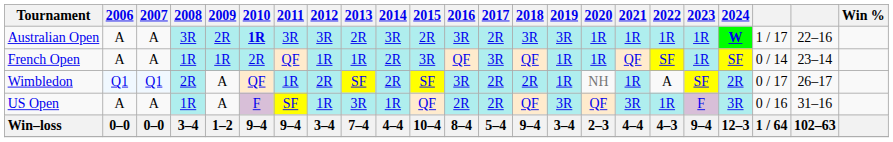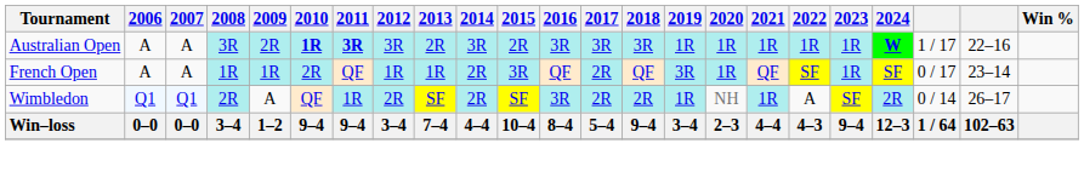 <table class=wikitable style=text-align:center;>
 <tr>
 <th>Tournament</th>
 <th><a href='#'>2006</a></th>
 <th><a href='#'>2007</a></th>
 <th><a href='#'>2008</a></th>
 <th><a href='#'>2009</a></th>
 <th><a href='#'>2010</a></th>
 <th><a href='#'>2011</a></th>
 <th><a href='#'>2012</a></th>
 <th><a href='#'>2013</a></th>
 <th><a href='#'>2014</a></th>
 <th><a href='#'>2015</a></th>
 <th><a href='#'>2016</a></th>
 <th><a href='#'>2017</a></th>
 <th><a href='#'>2018</a></th>
 <th><a href='#'>2019</a></th>
 <th><a href='#'>2020</a></th>
 <th><a href='#'>2021</a></th>
 <th><a href='#'>2022</a></th>
 <th><a href='#'>2023</a></th>
 <th><a href='#'>2024</a></th>
 <th></th>
 <th></th>
 <th>Win %</th>
 </tr>
 <tr>
 <td align=left><a href='#'>Australian Open</a></td>
 <td>A</td>
 <td>A</td>
 <td bgcolor=afeeee><a href='#'>3R</a></td>
 <td bgcolor=afeeee><a href='#'>2R</a></td>
 <td bgcolor=afeeee><strong><a href='#'>1R</a></strong></td>
-<td bgcolor=afeeee><a href='#'>3R</a></td>
-<td bgcolor=afeeee><a href='#'>3R</a></td>
-<td bgcolor=afeeee><a href='#'>2R</a></td>
+<td bgcolor=afeeee><strong><a href='#'>3R</a></strong></td>
 <td bgcolor=afeeee><a href='#'>3R</a></td>
 <td bgcolor=afeeee><a href='#'>2R</a></td>
 <td bgcolor=afeeee><a href='#'>3R</a></td>
 <td bgcolor=afeeee><a href='#'>2R</a></td>
 <td bgcolor=afeeee><a href='#'>3R</a></td>
 <td bgcolor=afeeee><a href='#'>3R</a></td>
+<td bgcolor=afeeee><a href='#'>3R</a></td>
+<td bgcolor=afeeee><a href='#'>1R</a></td>
 <td bgcolor=afeeee><a href='#'>1R</a></td>
 <td bgcolor=afeeee><a href='#'>1R</a></td>
 <td bgcolor=afeeee><a href='#'>1R</a></td>
 <td bgcolor=afeeee><a href='#'>1R</a></td>
 <td style="background:lime;"><a href='#'><strong>W</strong></a></td>
 <td>1 / 17</td>
 <td>22–16</td>
 <td></td>
 </tr>
 <tr>
 <td align=left><a href='#'>French Open</a></td>
 <td>A</td>
 <td>A</td>
 <td bgcolor=afeeee><a href='#'>1R</a></td>
 <td bgcolor=afeeee><a href='#'>1R</a></td>
 <td bgcolor=afeeee><a href='#'>2R</a></td>
 <td bgcolor=ffebcd><a href='#'>QF</a></td>
 <td bgcolor=afeeee><a href='#'>1R</a></td>
 <td bgcolor=afeeee><a href='#'>1R</a></td>
 <td bgcolor=afeeee><a href='#'>2R</a></td>
 <td bgcolor=afeeee><a href='#'>3R</a></td>
 <td bgcolor=ffebcd><a href='#'>QF</a></td>
+<td bgcolor=afeeee><a href='#'>2R</a></td>
+<td bgcolor=ffebcd><a href='#'>QF</a></td>
 <td bgcolor=afeeee><a href='#'>3R</a></td>
-<td bgcolor=ffebcd><a href='#'>QF</a></td>
-<td bgcolor=afeeee><a href='#'>1R</a></td>
 <td bgcolor=afeeee><a href='#'>1R</a></td>
 <td bgcolor=ffebcd><a href='#'>QF</a></td>
 <td bgcolor=yellow><a href='#'>SF</a></td>
 <td bgcolor=afeeee><a href='#'>1R</a></td>
 <td bgcolor=yellow><a href='#'>SF</a></td>
-<td>0 / 14</td>
+<td>0 / 17</td>
 <td>23–14</td>
 <td></td>
 </tr>
 <tr>
 <td align=left><a href='#'>Wimbledon</a></td>
 <td bgcolor=f0f8ff><a href='#'>Q1</a></td>
 <td bgcolor=f0f8ff><a href='#'>Q1</a></td>
 <td bgcolor=afeeee><a href='#'>2R</a></td>
 <td>A</td>
 <td bgcolor=ffebcd><a href='#'>QF</a></td>
 <td bgcolor=afeeee><a href='#'>1R</a></td>
 <td bgcolor=afeeee><a href='#'>2R</a></td>
 <td bgcolor=yellow><a href='#'>SF</a></td>
 <td bgcolor=afeeee><a href='#'>2R</a></td>
 <td bgcolor=yellow><a href='#'>SF</a></td>
 <td bgcolor=afeeee><a href='#'>3R</a></td>
 <td bgcolor=afeeee><a href='#'>2R</a></td>
 <td bgcolor=afeeee><a href='#'>2R</a></td>
 <td bgcolor=afeeee><a href='#'>1R</a></td>
 <td style=color:#767676>NH</td>
 <td bgcolor=afeeee><a href='#'>1R</a></td>
 <td>A</td>
 <td bgcolor=yellow><a href='#'>SF</a></td>
 <td bgcolor=afeeee><a href='#'>2R</a></td>
-<td>0 / 17</td>
+<td>0 / 14</td>
 <td>26–17</td>
-<td></td>
-</tr>
-<tr>
-<td align=left><a href='#'>US Open</a></td>
-<td>A</td>
-<td>A</td>
-<td bgcolor=afeeee><a href='#'>1R</a></td>
-<td>A</td>
-<td bgcolor=thistle><a href='#'>F</a></td>
-<td bgcolor=yellow><a href='#'>SF</a></td>
-<td bgcolor=afeeee><a href='#'>1R</a></td>
-<td bgcolor=afeeee><a href='#'>3R</a></td>
-<td bgcolor=afeeee><a href='#'>1R</a></td>
-<td bgcolor=ffebcd><a href='#'>QF</a></td>
-<td bgcolor=afeeee><a href='#'>2R</a></td>
-<td bgcolor=afeeee><a href='#'>2R</a></td>
-<td bgcolor=ffebcd><a href='#'>QF</a></td>
-<td bgcolor=afeeee><a href='#'>3R</a></td>
-<td bgcolor=ffebcd><a href='#'>QF</a></td>
-<td bgcolor=afeeee><a href='#'>3R</a></td>
-<td bgcolor=afeeee><a href='#'>1R</a></td>
-<td bgcolor=thistle><a href='#'>F</a></td>
-<td bgcolor=afeeee><a href='#'>3R</a></td>
-<td>0 / 16</td>
-<td>31–16</td>
 <td></td>
 </tr>
 <tr>
 <th style=text-align:left>Win–loss</th>
 <th>0–0</th>
 <th>0–0</th>
 <th>3–4</th>
 <th>1–2</th>
 <th>9–4</th>
 <th>9–4</th>
 <th>3–4</th>
 <th>7–4</th>
 <th>4–4</th>
 <th>10–4</th>
 <th>8–4</th>
 <th>5–4</th>
 <th>9–4</th>
 <th>3–4</th>
 <th>2–3</th>
 <th>4–4</th>
 <th>4–3</th>
 <th>9–4</th>
 <th>12–3</th>
 <th>1 / 64</th>
 <th>102–63</th>
 <th></th>
 </tr>
 <tr>
 </tr>
 </table>
